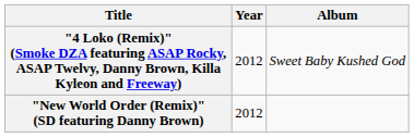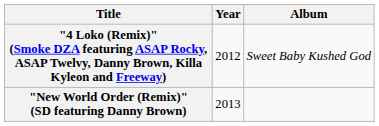 <table class="wikitable plainrowheaders" style="text-align:center;">
 <tr>
 <th scope="col" style="width:16em;">Title</th>
 <th scope="col">Year</th>
 <th scope="col">Album</th>
 </tr>
 <tr>
 <th scope="row">"4 Loko (Remix)"<br><span>(<a href='#'>Smoke DZA</a> featuring <a href='#'>ASAP Rocky</a>, ASAP Twelvy, Danny Brown, Killa Kyleon and <a href='#'>Freeway</a>)</span></th>
 <td>2012</td>
 <td><em>Sweet Baby Kushed God</em></td>
 </tr>
 <tr>
 <th scope="row">"New World Order (Remix)"<br><span>(SD featuring Danny Brown)</span></th>
-<td>2012</td>
+<td>2013</td>
 <td></td>
 </tr>
 </table>
